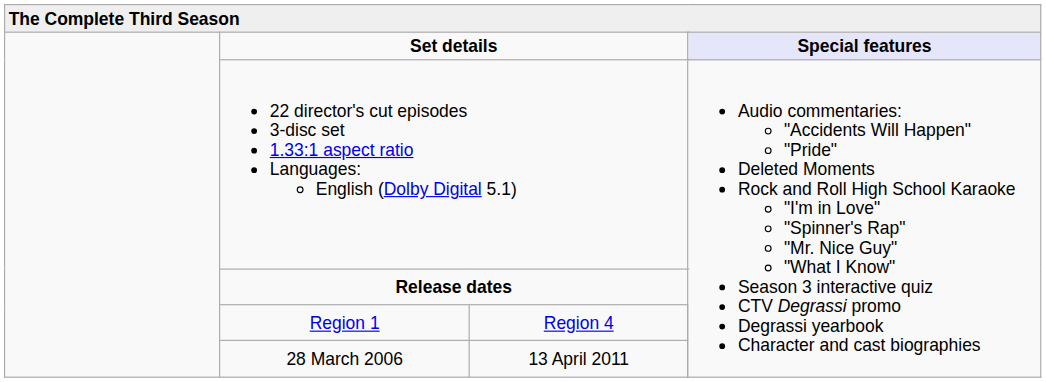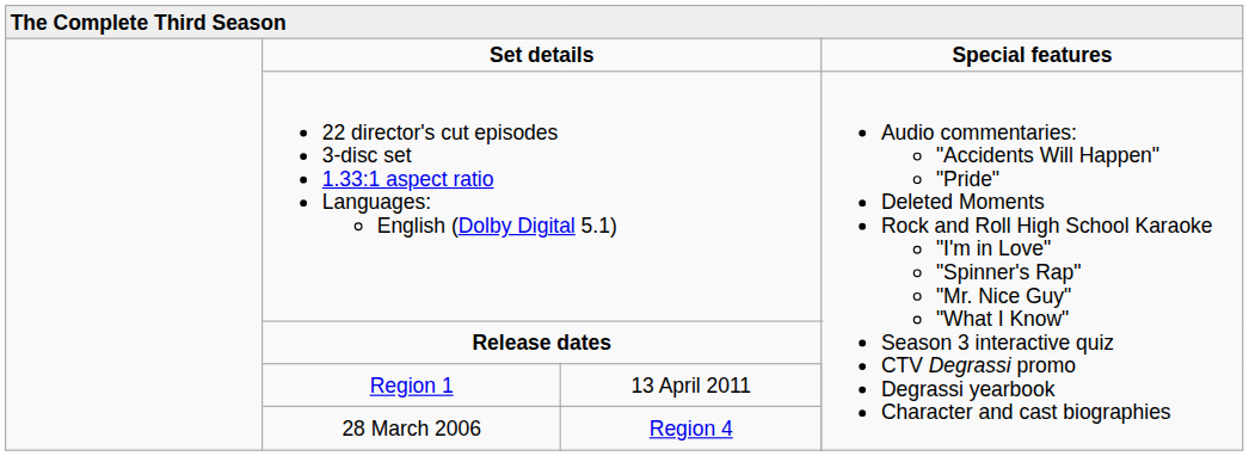 <table class="wikitable" style="font-size:95%;">
 <tr style="background:#EFEFEF">
 <td colspan="5"><strong>The Complete Third Season</strong></td>
 </tr>
 <tr valign="top">
 <td rowspan="5" valign="center" align="center" width="180"></td>
 <td align="center" width="400" colspan="3"><strong>Set details</strong></td>
-<td width="300" align="center" style="background: lavender;"><strong>Special features</strong></td>
+<td width="300" align="center"><strong>Special features</strong></td>
 </tr>
 <tr valign="top">
 <td colspan="3" align="left" width="400"><br><ul><li>22 director's cut episodes</li><li>3-disc set</li><li><a href='#'>1.33:1 aspect ratio</a></li><li>Languages:<ul><li>English (<a href='#'>Dolby Digital</a> 5.1)</li></ul></li></ul></td>
 <td rowspan="4" align="left" width="300"><br><ul><li>Audio commentaries:<ul><li>"Accidents Will Happen"</li><li>"Pride"</li></ul></li><li>Deleted Moments</li><li>Rock and Roll High School Karaoke<ul><li>"I'm in Love"</li><li>"Spinner's Rap"</li><li>"Mr. Nice Guy"</li><li>"What I Know"</li></ul></li><li>Season 3 interactive quiz</li><li>CTV <em>Degrassi</em> promo</li><li>Degrassi yearbook</li><li>Character and cast biographies</li></ul></td>
 </tr>
 <tr>
 <td colspan="3" align="center"><strong>Release dates</strong></td>
 </tr>
 <tr>
 <td align="center"> <a href='#'>Region 1</a></td>
-<td align="center"> <a href='#'>Region 4</a></td>
+<td align="center">13 April 2011</td>
 </tr>
 <tr>
 <td align="center">28 March 2006</td>
-<td align="center">13 April 2011</td>
+<td align="center"> <a href='#'>Region 4</a></td>
 </tr>
 </table>
